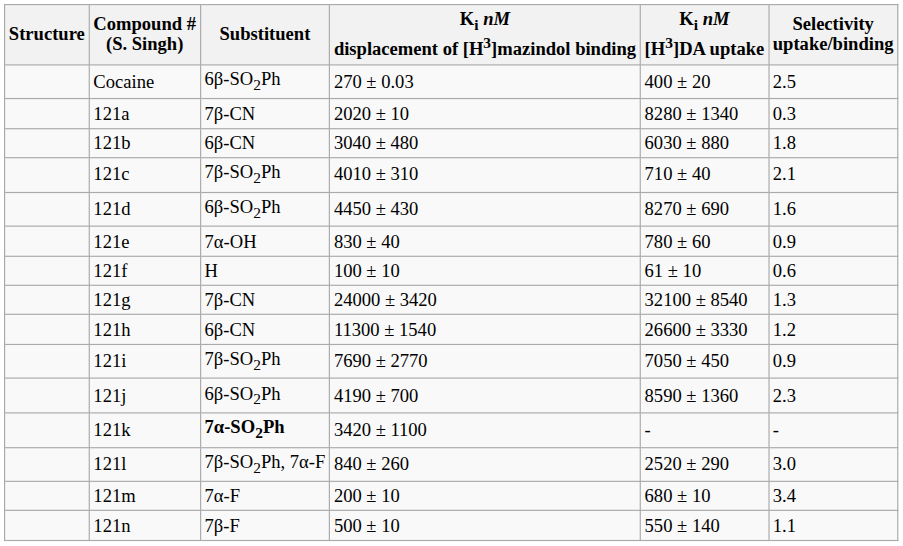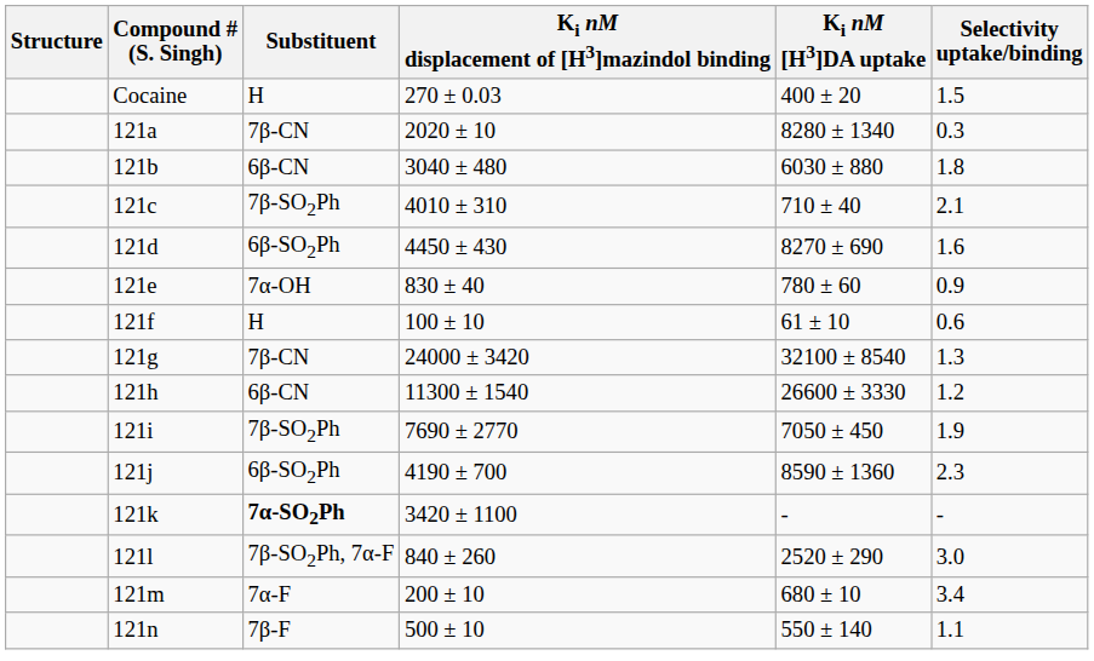 <table class="wikitable sortable">
 <tr>
 <th>Structure</th>
 <th>Compound #<br>(S. Singh)</th>
 <th>Substituent</th>
 <th>K<sub>i</sub> <em>nM</em><br>displacement of [H<sup>3</sup>]mazindol binding</th>
 <th>K<sub>i</sub> <em>nM</em><br>[H<sup>3</sup>]DA uptake</th>
 <th>Selectivity<br>uptake/binding</th>
 </tr>
 <tr>
 <td></td>
 <td>Cocaine</td>
-<td>6β-SO<sub>2</sub>Ph</td>
+<td>H</td>
 <td>270 ± 0.03</td>
 <td>400 ± 20</td>
-<td>2.5</td>
+<td>1.5</td>
 </tr>
 <tr>
 <td></td>
 <td>121a</td>
 <td>7β-CN</td>
 <td>2020 ± 10</td>
 <td>8280 ± 1340</td>
 <td>0.3</td>
 </tr>
 <tr>
 <td></td>
 <td>121b</td>
 <td>6β-CN</td>
 <td>3040 ± 480</td>
 <td>6030 ± 880</td>
 <td>1.8</td>
 </tr>
 <tr>
 <td></td>
 <td>121c</td>
 <td>7β-SO<sub>2</sub>Ph</td>
 <td>4010 ± 310</td>
 <td>710 ± 40</td>
 <td>2.1</td>
 </tr>
 <tr>
 <td></td>
 <td>121d</td>
 <td>6β-SO<sub>2</sub>Ph</td>
 <td>4450 ± 430</td>
 <td>8270 ± 690</td>
 <td>1.6</td>
 </tr>
 <tr>
 <td></td>
 <td>121e</td>
 <td>7α-OH</td>
 <td>830 ± 40</td>
 <td>780 ± 60</td>
 <td>0.9</td>
 </tr>
 <tr>
 <td></td>
 <td>121f</td>
 <td>H</td>
 <td>100 ± 10</td>
 <td>61 ± 10</td>
 <td>0.6</td>
 </tr>
 <tr>
 <td></td>
 <td>121g</td>
 <td>7β-CN</td>
 <td>24000 ± 3420</td>
 <td>32100 ± 8540</td>
 <td>1.3</td>
 </tr>
 <tr>
 <td></td>
 <td>121h</td>
 <td>6β-CN</td>
 <td>11300 ± 1540</td>
 <td>26600 ± 3330</td>
 <td>1.2</td>
 </tr>
 <tr>
 <td></td>
 <td>121i</td>
 <td>7β-SO<sub>2</sub>Ph</td>
 <td>7690 ± 2770</td>
 <td>7050 ± 450</td>
-<td>0.9</td>
+<td>1.9</td>
 </tr>
 <tr>
 <td></td>
 <td>121j</td>
 <td>6β-SO<sub>2</sub>Ph</td>
 <td>4190 ± 700</td>
 <td>8590 ± 1360</td>
 <td>2.3</td>
 </tr>
 <tr>
 <td></td>
 <td>121k</td>
 <td><strong>7α-SO<sub>2</sub>Ph</strong></td>
 <td>3420 ± 1100</td>
 <td>-</td>
 <td>-</td>
 </tr>
 <tr>
 <td></td>
 <td>121l</td>
 <td>7β-SO<sub>2</sub>Ph, 7α-F</td>
 <td>840 ± 260</td>
 <td>2520 ± 290</td>
 <td>3.0</td>
 </tr>
 <tr>
 <td></td>
 <td>121m</td>
 <td>7α-F</td>
 <td>200 ± 10</td>
 <td>680 ± 10</td>
 <td>3.4</td>
 </tr>
 <tr>
 <td></td>
 <td>121n</td>
 <td>7β-F</td>
 <td>500 ± 10</td>
 <td>550 ± 140</td>
 <td>1.1</td>
 </tr>
 </table>
